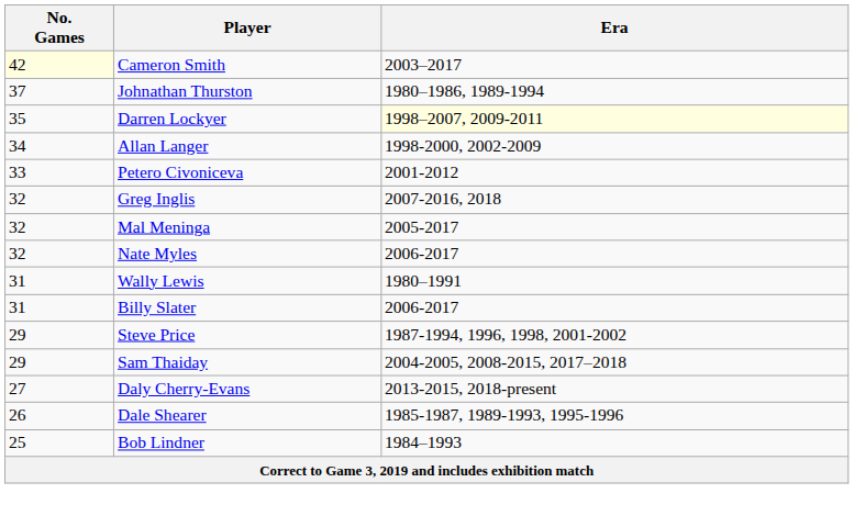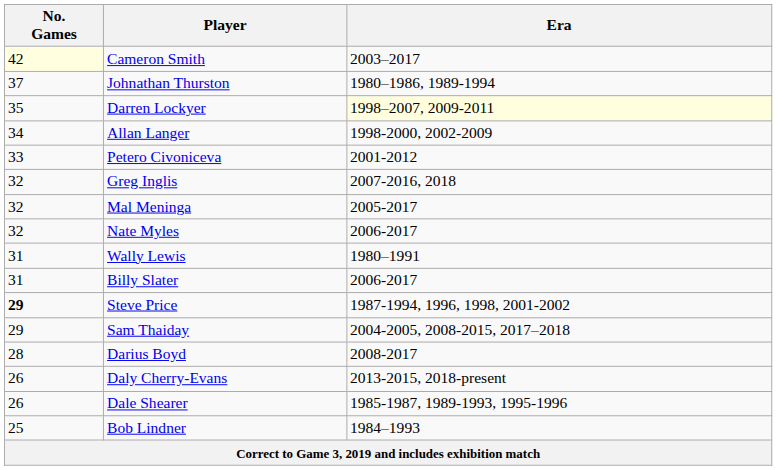 <table class="wikitable" width=50%>
 <tr>
 <th>No.<br>Games</th>
 <th>Player</th>
 <th>Era</th>
 </tr>
 <tr>
 <td style="background: lightyellow;">42</td>
 <td><a href='#'>Cameron Smith</a></td>
 <td>2003–2017</td>
 </tr>
 <tr>
 <td>37</td>
 <td><a href='#'>Johnathan Thurston</a></td>
 <td>1980–1986, 1989-1994</td>
 </tr>
 <tr>
 <td>35</td>
 <td><a href='#'>Darren Lockyer</a></td>
 <td style="background: lightyellow;">1998–2007, 2009-2011</td>
 </tr>
 <tr>
 <td>34</td>
 <td><a href='#'>Allan Langer</a></td>
 <td>1998-2000, 2002-2009</td>
 </tr>
 <tr>
 <td>33</td>
 <td><a href='#'>Petero Civoniceva</a></td>
 <td>2001-2012</td>
 </tr>
 <tr>
 <td>32</td>
 <td><a href='#'>Greg Inglis</a></td>
 <td>2007-2016, 2018</td>
 </tr>
 <tr>
 <td>32</td>
 <td><a href='#'>Mal Meninga</a></td>
 <td>2005-2017</td>
 </tr>
 <tr>
 <td>32</td>
 <td><a href='#'>Nate Myles</a></td>
 <td>2006-2017</td>
 </tr>
 <tr>
 <td>31</td>
 <td><a href='#'>Wally Lewis</a></td>
 <td>1980–1991</td>
 </tr>
 <tr>
 <td>31</td>
 <td><a href='#'>Billy Slater</a></td>
 <td>2006-2017</td>
 </tr>
 <tr>
-<td>29</td>
+<td><strong>29</strong></td>
 <td><a href='#'>Steve Price</a></td>
 <td>1987-1994, 1996, 1998, 2001-2002</td>
 </tr>
 <tr>
 <td>29</td>
 <td><a href='#'>Sam Thaiday</a></td>
 <td>2004-2005, 2008-2015, 2017–2018</td>
 </tr>
 <tr>
-<td>27</td>
+<td>28</td>
+<td><a href='#'>Darius Boyd</a></td>
+<td>2008-2017</td>
+</tr>
+<tr>
+<td>26</td>
 <td><a href='#'>Daly Cherry-Evans</a></td>
 <td>2013-2015, 2018-present</td>
 </tr>
 <tr>
 <td>26</td>
 <td><a href='#'>Dale Shearer</a></td>
 <td>1985-1987, 1989-1993, 1995-1996</td>
 </tr>
 <tr>
 <td>25</td>
 <td><a href='#'>Bob Lindner</a></td>
 <td>1984–1993</td>
 </tr>
 <tr>
 <th colspan="3"><small>Correct to Game 3, 2019 and includes exhibition match</small></th>
 </tr>
 </table>
